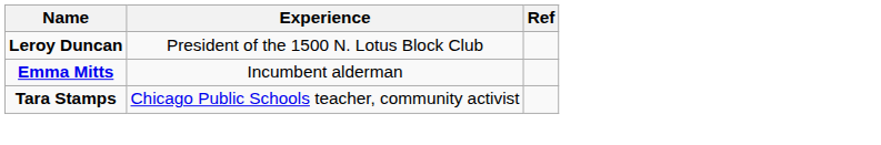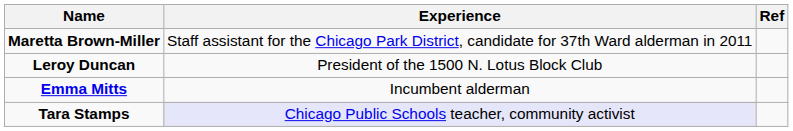 <table class="wikitable" style="text-align:center">
 <tr>
 <th>Name</th>
 <th>Experience</th>
 <th>Ref</th>
+</tr>
+<tr>
+<td><strong>Maretta Brown-Miller</strong></td>
+<td>Staff assistant for the <a href='#'>Chicago Park District</a>, candidate for 37th Ward alderman in 2011</td>
+<td></td>
 </tr>
 <tr>
 <td><strong>Leroy Duncan</strong></td>
 <td>President of the 1500 N. Lotus Block Club</td>
 <td></td>
 </tr>
 <tr>
 <td><strong><a href='#'>Emma Mitts</a></strong></td>
 <td>Incumbent alderman</td>
 <td></td>
 </tr>
 <tr>
 <td><strong>Tara Stamps</strong></td>
-<td><a href='#'>Chicago Public Schools</a> teacher, community activist</td>
+<td style="background: lavender;"><a href='#'>Chicago Public Schools</a> teacher, community activist</td>
 <td></td>
 </tr>
 </table>
